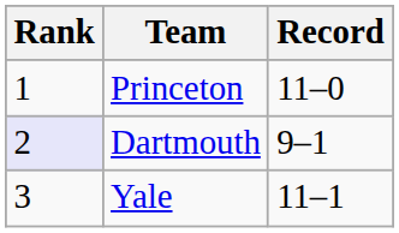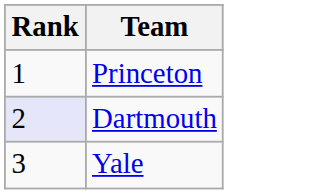 <table class="wikitable">
 <tr>
 <th>Rank</th>
 <th>Team</th>
-<th>Record</th>
 </tr>
 <tr>
 <td>1</td>
 <td><a href='#'>Princeton</a></td>
-<td>11–0</td>
 </tr>
 <tr>
 <td style="background: lavender;">2</td>
 <td><a href='#'>Dartmouth</a></td>
-<td>9–1</td>
 </tr>
 <tr>
 <td>3</td>
 <td><a href='#'>Yale</a></td>
-<td>11–1</td>
 </tr>
 </table>
